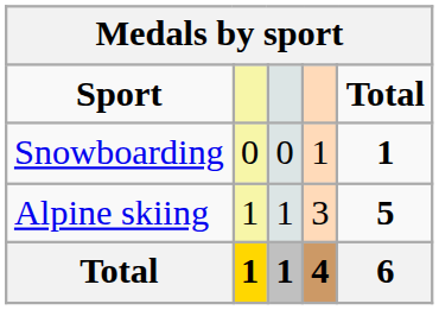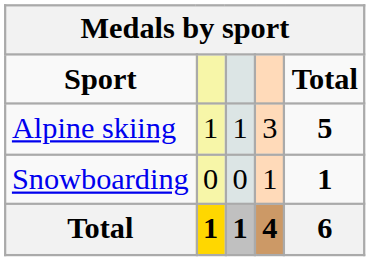 <table class="wikitable" style="font-size:85%;float:right;clear:right;">
 <tr style="background:#efefef;">
 <th colspan=5>Medals by sport</th>
 </tr>
 <tr align=center>
 <td><strong>Sport</strong></td>
 <td bgcolor=#f7f6a8></td>
 <td bgcolor=#dce5e5></td>
 <td bgcolor=#ffdab9></td>
 <td><strong>Total</strong></td>
 </tr>
 <tr align=center>
+<td align="left"><a href='#'>Alpine skiing</a></td>
+<td style="background:#F7F6A8;">1</td>
+<td style="background:#DCE5E5;">1</td>
+<td style="background:#FFDAB9;">3</td>
+<td><strong>5</strong></td>
+</tr>
+<tr align=center>
 <td align="left"><a href='#'>Snowboarding</a></td>
 <td style="background:#F7F6A8;">0</td>
 <td style="background:#DCE5E5;">0</td>
 <td style="background:#FFDAB9;">1</td>
 <td><strong>1</strong></td>
-</tr>
-<tr align=center>
-<td align="left"><a href='#'>Alpine skiing</a></td>
-<td style="background:#F7F6A8;">1</td>
-<td style="background:#DCE5E5;">1</td>
-<td style="background:#FFDAB9;">3</td>
-<td><strong>5</strong></td>
 </tr>
 <tr align=center>
 <th>Total</th>
 <th style="background:gold;">1</th>
 <th style="background:silver;">1</th>
 <th style="background:#c96;">4</th>
 <th>6</th>
 </tr>
 </table>
